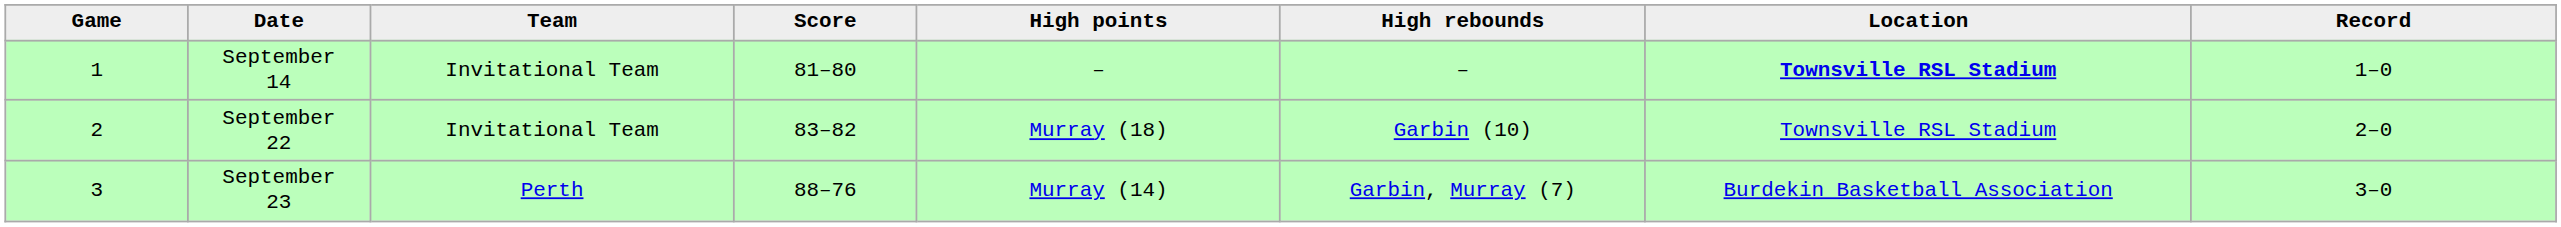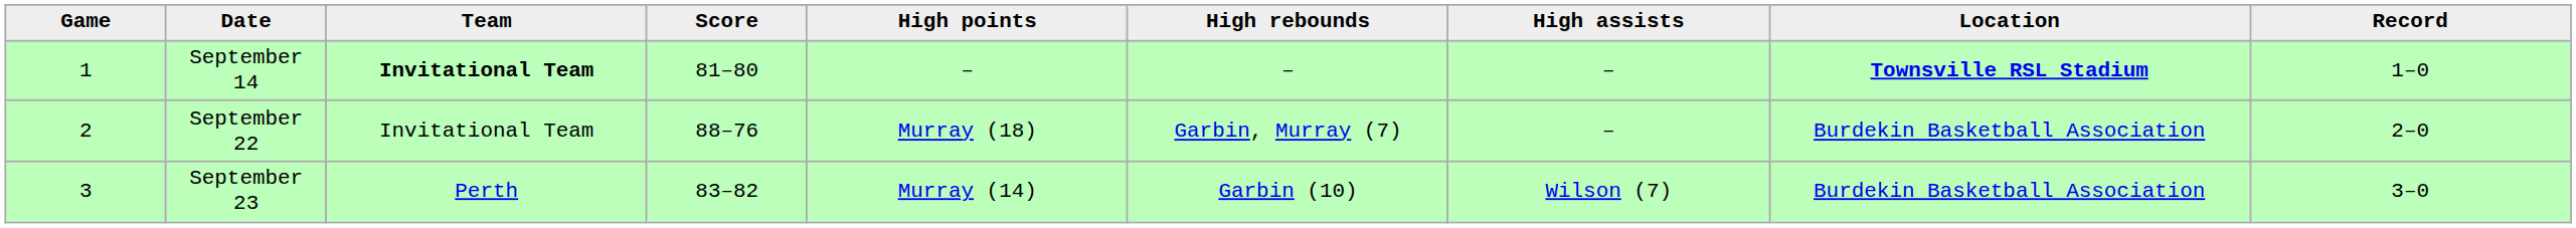 <table class="wikitable" style="font-size:90%; text-align: center; width: 90%; margin:1em auto;">
 <tr>
 <th style="background:#eee; width: 5%;">Game</th>
 <th style="background:#eee; width: 5%;">Date</th>
 <th style="background:#eee; width: 10%;">Team</th>
 <th style="background:#eee; width: 5%;">Score</th>
 <th style="background:#eee; width: 10%;">High points</th>
 <th style="background:#eee; width: 10%;">High rebounds</th>
+<th style="background:#eee; width: 10%;">High assists</th>
 <th style="background:#eee; width: 15%;">Location</th>
 <th style="background:#eee; width: 10%;">Record</th>
 </tr>
 <tr style= "background:#bfb;">
 <td>1</td>
 <td>September <br> 14</td>
-<td>Invitational Team</td>
+<td><strong>Invitational Team</strong></td>
 <td>81–80</td>
+<td>–</td>
 <td>–</td>
 <td>–</td>
 <td><strong><a href='#'>Townsville RSL Stadium</a></strong></td>
 <td>1–0</td>
 </tr>
 <tr style= "background:#bfb;">
 <td>2</td>
 <td>September <br> 22</td>
 <td>Invitational Team</td>
-<td>83–82</td>
+<td>88–76</td>
 <td><a href='#'>Murray</a> (18)</td>
-<td><a href='#'>Garbin</a> (10)</td>
-<td><a href='#'>Townsville RSL Stadium</a></td>
+<td><a href='#'>Garbin</a>, <a href='#'>Murray</a> (7)</td>
+<td>–</td>
+<td><a href='#'>Burdekin Basketball Association</a></td>
 <td>2–0</td>
 </tr>
 <tr style= "background:#bfb;">
 <td>3</td>
 <td>September <br> 23</td>
 <td><a href='#'>Perth</a></td>
-<td>88–76</td>
+<td>83–82</td>
 <td><a href='#'>Murray</a> (14)</td>
-<td><a href='#'>Garbin</a>, <a href='#'>Murray</a> (7)</td>
+<td><a href='#'>Garbin</a> (10)</td>
+<td><a href='#'>Wilson</a> (7)</td>
 <td><a href='#'>Burdekin Basketball Association</a></td>
 <td>3–0</td>
 </tr>
 </table>
